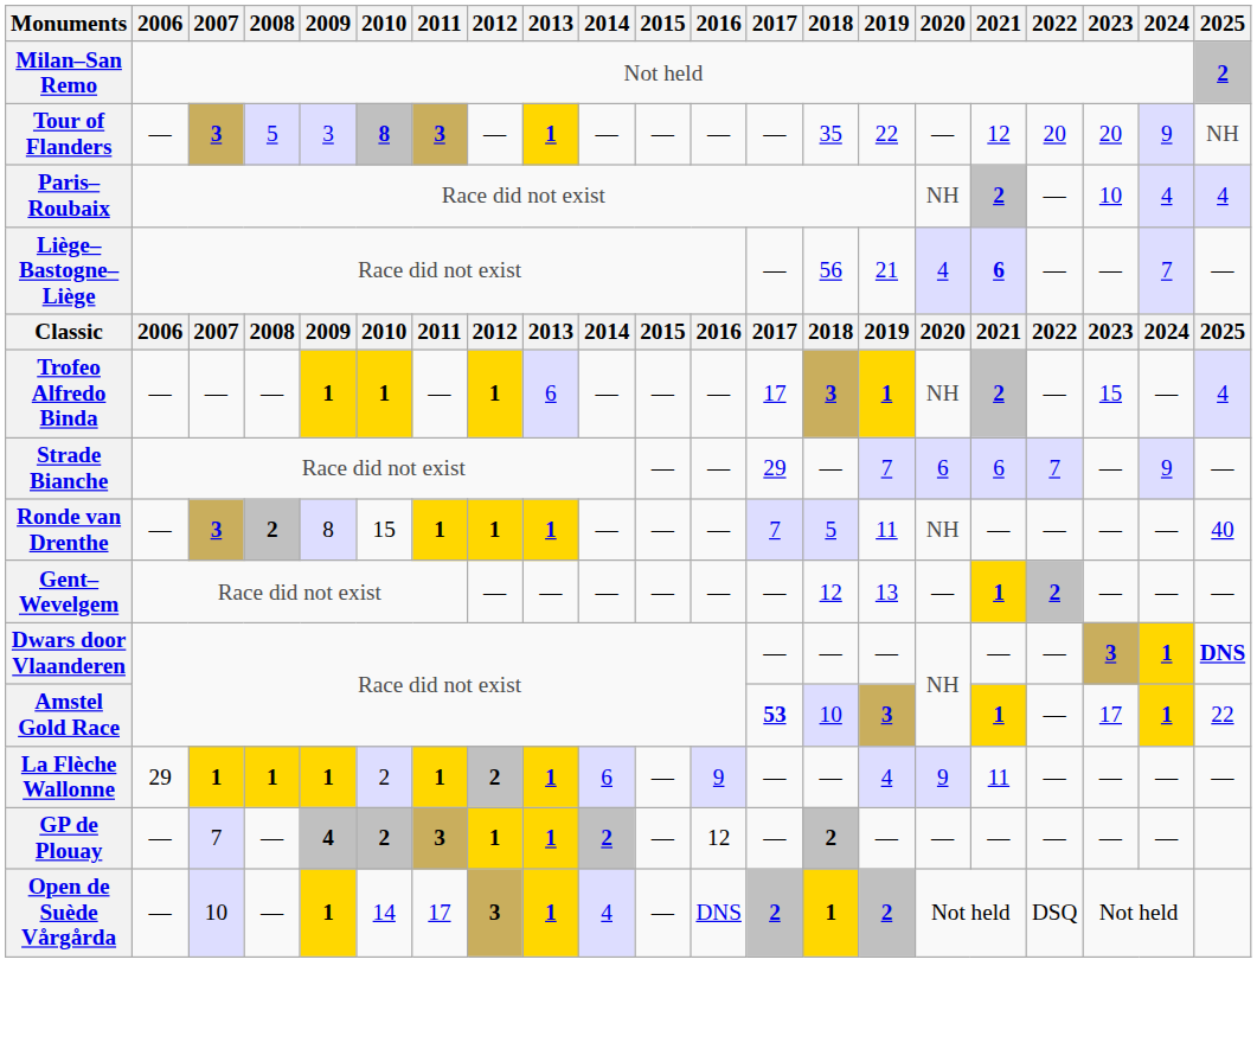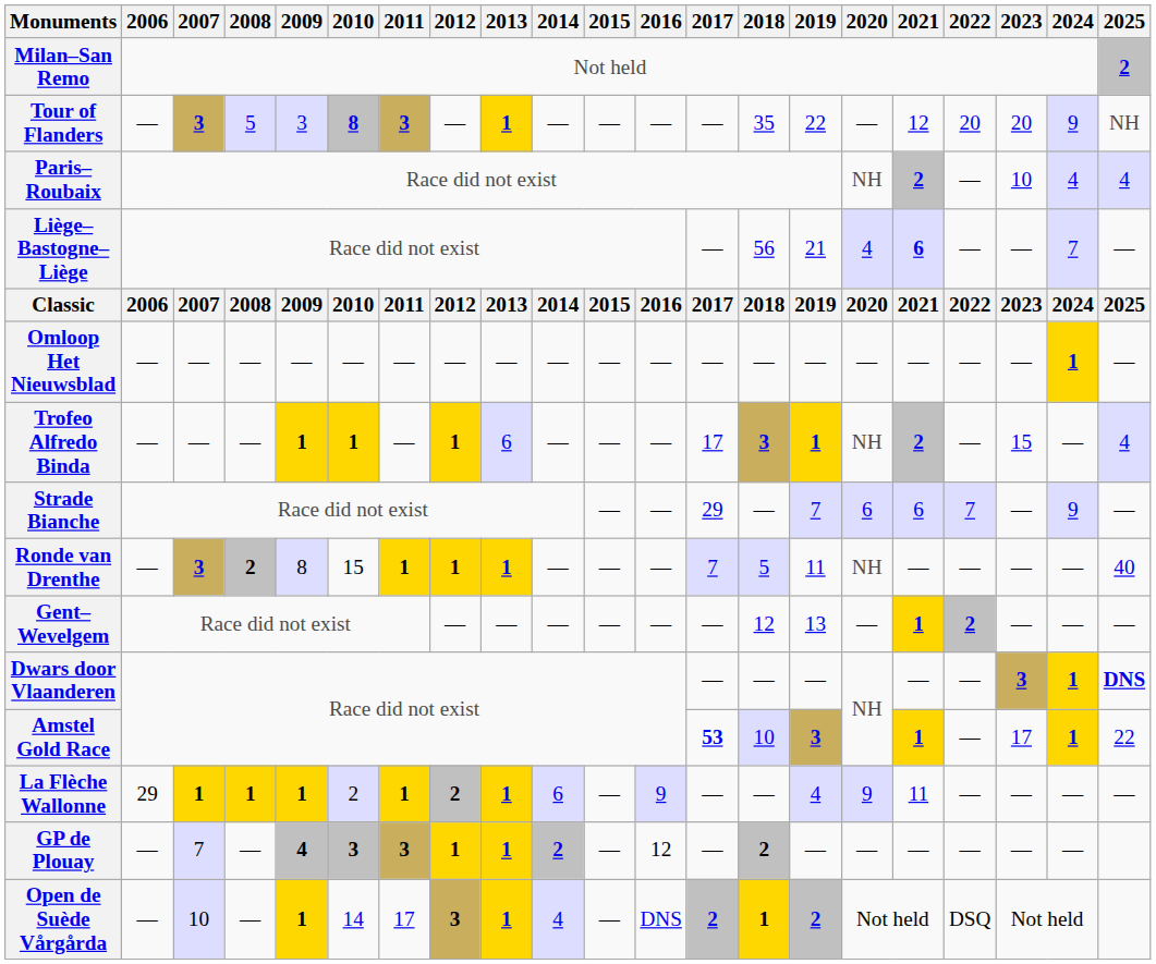 <table class="wikitable plainrowheaders">
 <tr>
 <th>Monuments</th>
 <th>2006</th>
 <th>2007</th>
 <th>2008</th>
 <th>2009</th>
 <th>2010</th>
 <th>2011</th>
 <th>2012</th>
 <th>2013</th>
 <th>2014</th>
 <th>2015</th>
 <th>2016</th>
 <th>2017</th>
 <th>2018</th>
 <th>2019</th>
 <th>2020</th>
 <th>2021</th>
 <th>2022</th>
 <th>2023</th>
 <th>2024</th>
 <th>2025</th>
 </tr>
 <tr style="text-align:center;">
 <th scope="row"><a href='#'>Milan–San Remo</a></th>
 <td style="color:#4d4d4d;" colspan=19>Not held</td>
 <td style="background:silver;"><a href='#'><strong>2</strong></a></td>
 </tr>
 <tr style="text-align:center;">
 <th scope="row"><a href='#'>Tour of Flanders</a></th>
 <td>—</td>
 <td style="background:#C9AE5D;"><a href='#'><strong>3</strong></a></td>
 <td style="background:#ddf;"><a href='#'>5</a></td>
 <td style="background:#ddf;"><a href='#'>3</a></td>
 <td style="background:silver;"><a href='#'><strong>8</strong></a></td>
 <td style="background:#C9AE5D;"><a href='#'><strong>3</strong></a></td>
 <td>—</td>
 <td style="background:gold;"><a href='#'><strong>1</strong></a></td>
 <td>—</td>
 <td>—</td>
 <td>—</td>
 <td>—</td>
 <td><a href='#'>35</a></td>
 <td><a href='#'>22</a></td>
 <td>—</td>
 <td><a href='#'>12</a></td>
 <td><a href='#'>20</a></td>
 <td><a href='#'>20</a></td>
 <td style="background:#ddf;"><a href='#'>9</a></td>
 <td style="color:#4d4d4d;">NH</td>
 </tr>
 <tr style="text-align:center;">
 <th scope="row"><a href='#'>Paris–Roubaix</a></th>
 <td style="color:#4d4d4d;" colspan=14>Race did not exist</td>
 <td style="color:#4d4d4d;" rowspan=1>NH</td>
 <td style="background:silver;"><a href='#'><strong>2</strong></a></td>
 <td>—</td>
 <td><a href='#'>10</a></td>
 <td style="background:#ddf;"><a href='#'>4</a></td>
 <td style="background:#ddf;"><a href='#'>4</a></td>
 </tr>
 <tr style="text-align:center;">
 <th scope="row"><a href='#'>Liège–Bastogne–Liège</a></th>
 <td style="color:#4d4d4d;" colspan=11>Race did not exist</td>
 <td>—</td>
 <td><a href='#'>56</a></td>
 <td><a href='#'>21</a></td>
 <td style="background:#ddf;"><a href='#'>4</a></td>
 <td style="background:#ddf;"><strong><a href='#'>6</a></strong></td>
 <td>—</td>
 <td>—</td>
 <td style="background:#ddf;"><a href='#'>7</a></td>
 <td>—</td>
 </tr>
 <tr>
 <th>Classic</th>
 <th>2006</th>
 <th>2007</th>
 <th>2008</th>
 <th>2009</th>
 <th>2010</th>
 <th>2011</th>
 <th>2012</th>
 <th>2013</th>
 <th>2014</th>
 <th>2015</th>
 <th>2016</th>
 <th>2017</th>
 <th>2018</th>
 <th>2019</th>
 <th>2020</th>
 <th>2021</th>
 <th>2022</th>
 <th>2023</th>
 <th>2024</th>
 <th>2025</th>
+</tr>
+<tr style="text-align:center;">
+<th scope="row"><a href='#'>Omloop Het Nieuwsblad</a></th>
+<td>—</td>
+<td>—</td>
+<td>—</td>
+<td>—</td>
+<td>—</td>
+<td>—</td>
+<td>—</td>
+<td>—</td>
+<td>—</td>
+<td>—</td>
+<td>—</td>
+<td>—</td>
+<td>—</td>
+<td>—</td>
+<td>—</td>
+<td>—</td>
+<td>—</td>
+<td>—</td>
+<td style="background:gold;"><a href='#'><strong>1</strong></a></td>
+<td>—</td>
 </tr>
 <tr style="text-align:center;">
 <th scope="row"><a href='#'>Trofeo Alfredo Binda</a></th>
 <td>—</td>
 <td>—</td>
 <td>—</td>
 <td style="background:gold;"><strong>1</strong></td>
 <td style="background:gold;"><strong>1</strong></td>
 <td>—</td>
 <td style="background:gold;"><strong>1</strong></td>
 <td style="background:#ddf;"><a href='#'>6</a></td>
 <td>—</td>
 <td>—</td>
 <td>—</td>
 <td><a href='#'>17</a></td>
 <td style="background:#C9AE5D;"><a href='#'><strong>3</strong></a></td>
 <td style="background:gold;"><a href='#'><strong>1</strong></a></td>
 <td style="color:#4d4d4d;">NH</td>
 <td style="background:silver;"><a href='#'><strong>2</strong></a></td>
 <td>—</td>
 <td><a href='#'>15</a></td>
 <td>—</td>
 <td style="background:#ddf;"><a href='#'>4</a></td>
 </tr>
 <tr style="text-align:center;">
 <th scope="row"><a href='#'>Strade Bianche</a></th>
 <td style="color:#4d4d4d;" colspan=9>Race did not exist</td>
 <td>—</td>
 <td>—</td>
 <td><a href='#'>29</a></td>
 <td>—</td>
 <td style="background:#ddf;"><a href='#'>7</a></td>
 <td style="background:#ddf;"><a href='#'>6</a></td>
 <td style="background:#ddf;"><a href='#'>6</a></td>
 <td style="background:#ddf;"><a href='#'>7</a></td>
 <td>—</td>
 <td style="background:#ddf;"><a href='#'>9</a></td>
 <td>—</td>
 </tr>
 <tr style="text-align:center;">
 <th scope="row"><a href='#'>Ronde van Drenthe</a></th>
 <td>—</td>
 <td style="background:#C9AE5D;"><a href='#'><strong>3</strong></a></td>
 <td style="background:silver;"><strong>2</strong></td>
 <td style="background:#ddf;">8</td>
 <td>15</td>
 <td style="background:gold;"><strong>1</strong></td>
 <td style="background:gold;"><strong>1</strong></td>
 <td style="background:gold;"><a href='#'><strong>1</strong></a></td>
 <td>—</td>
 <td>—</td>
 <td>—</td>
 <td style="background:#ddf;"><a href='#'>7</a></td>
 <td style="background:#ddf;"><a href='#'>5</a></td>
 <td><a href='#'>11</a></td>
 <td style="color:#4d4d4d;">NH</td>
 <td>—</td>
 <td>—</td>
 <td>—</td>
 <td>—</td>
 <td><a href='#'>40</a></td>
 </tr>
 <tr style="text-align:center;">
 <th scope="row"><a href='#'>Gent–Wevelgem</a></th>
 <td style="color:#4d4d4d;" colspan=6>Race did not exist</td>
 <td>—</td>
 <td>—</td>
 <td>—</td>
 <td>—</td>
 <td>—</td>
 <td>—</td>
 <td><a href='#'>12</a></td>
 <td><a href='#'>13</a></td>
 <td>—</td>
 <td style="background:gold;"><a href='#'><strong>1</strong></a></td>
 <td style="background:silver;"><a href='#'><strong>2</strong></a></td>
 <td>—</td>
 <td>—</td>
 <td>—</td>
 </tr>
 <tr style="text-align:center;">
 <th scope="row"><a href='#'>Dwars door Vlaanderen</a></th>
 <td style="color:#4d4d4d;" colspan=11 rowspan=2>Race did not exist</td>
 <td>—</td>
 <td>—</td>
 <td>—</td>
 <td style="color:#4d4d4d;" rowspan=2>NH</td>
 <td>—</td>
 <td>—</td>
 <td style="background:#C9AE5D;"><a href='#'><strong>3</strong></a></td>
 <td style="background:gold;"><a href='#'><strong>1</strong></a></td>
 <td><strong><a href='#'>DNS</a></strong></td>
 </tr>
 <tr style="text-align:center;">
 <th scope="row"><a href='#'>Amstel Gold Race</a></th>
 <td><strong><a href='#'>53</a></strong></td>
 <td style="background:#ddf;"><a href='#'>10</a></td>
 <td style="background:#C9AE5D;"><a href='#'><strong>3</strong></a></td>
 <td style="background:gold;"><a href='#'><strong>1</strong></a></td>
 <td>—</td>
 <td><a href='#'>17</a></td>
 <td style="background:gold;"><a href='#'><strong>1</strong></a></td>
 <td><a href='#'>22</a></td>
 </tr>
 <tr style="text-align:center;">
 <th scope="row"><a href='#'>La Flèche Wallonne</a></th>
 <td>29</td>
 <td style="background:gold;"><strong>1</strong></td>
 <td style="background:gold;"><strong>1</strong></td>
 <td style="background:gold;"><strong>1</strong></td>
 <td style="background:#ddf;">2</td>
 <td style="background:gold;"><strong>1</strong></td>
 <td style="background:#C0C0C0;"><strong>2</strong></td>
 <td style="background:gold;"><a href='#'><strong>1</strong></a></td>
 <td style="background:#ddf;"><a href='#'>6</a></td>
 <td>—</td>
 <td style="background:#ddf;"><a href='#'>9</a></td>
 <td>—</td>
 <td>—</td>
 <td style="background:#ddf;"><a href='#'>4</a></td>
 <td style="background:#ddf;"><a href='#'>9</a></td>
 <td><a href='#'>11</a></td>
 <td>—</td>
 <td>—</td>
 <td>—</td>
 <td>—</td>
 </tr>
 <tr style="text-align:center;">
 <th scope="row"><a href='#'>GP de Plouay</a></th>
 <td>—</td>
 <td style="background:#ddf;">7</td>
 <td>—</td>
 <td style="background:silver;"><strong>4</strong></td>
-<td style="background:silver;"><strong>2</strong></td>
+<td style="background:silver;"><strong>3</strong></td>
 <td style="background:#C9AE5D;"><strong>3</strong></td>
 <td style="background:gold;"><strong>1</strong></td>
 <td style="background:gold;"><a href='#'><strong>1</strong></a></td>
 <td style="background:silver;"><a href='#'><strong>2</strong></a></td>
 <td>—</td>
 <td>12</td>
 <td>—</td>
 <td style="background:silver;"><strong>2</strong></td>
 <td>—</td>
 <td>—</td>
 <td>—</td>
 <td>—</td>
 <td>—</td>
 <td>—</td>
 <td></td>
 </tr>
 <tr style="text-align:center;">
 <th scope="row"><a href='#'>Open de Suède Vårgårda</a></th>
 <td>—</td>
 <td style="background:#ddf;">10</td>
 <td>—</td>
 <td style="background:gold;"><strong>1</strong></td>
 <td><a href='#'>14</a></td>
 <td><a href='#'>17</a></td>
 <td style="background:#C9AE5D;"><strong>3</strong></td>
 <td style="background:gold;"><a href='#'><strong>1</strong></a></td>
 <td style="background:#ddf;"><a href='#'>4</a></td>
 <td>—</td>
 <td><a href='#'>DNS</a></td>
 <td style="background:silver;"><a href='#'><strong>2</strong></a></td>
 <td style="background:gold;"><strong>1</strong></td>
 <td style="background:silver;"><a href='#'><strong>2</strong></a></td>
 <td colspan=2>Not held</td>
 <td>DSQ</td>
 <td colspan=2>Not held</td>
 <td></td>
 </tr>
 </table>
